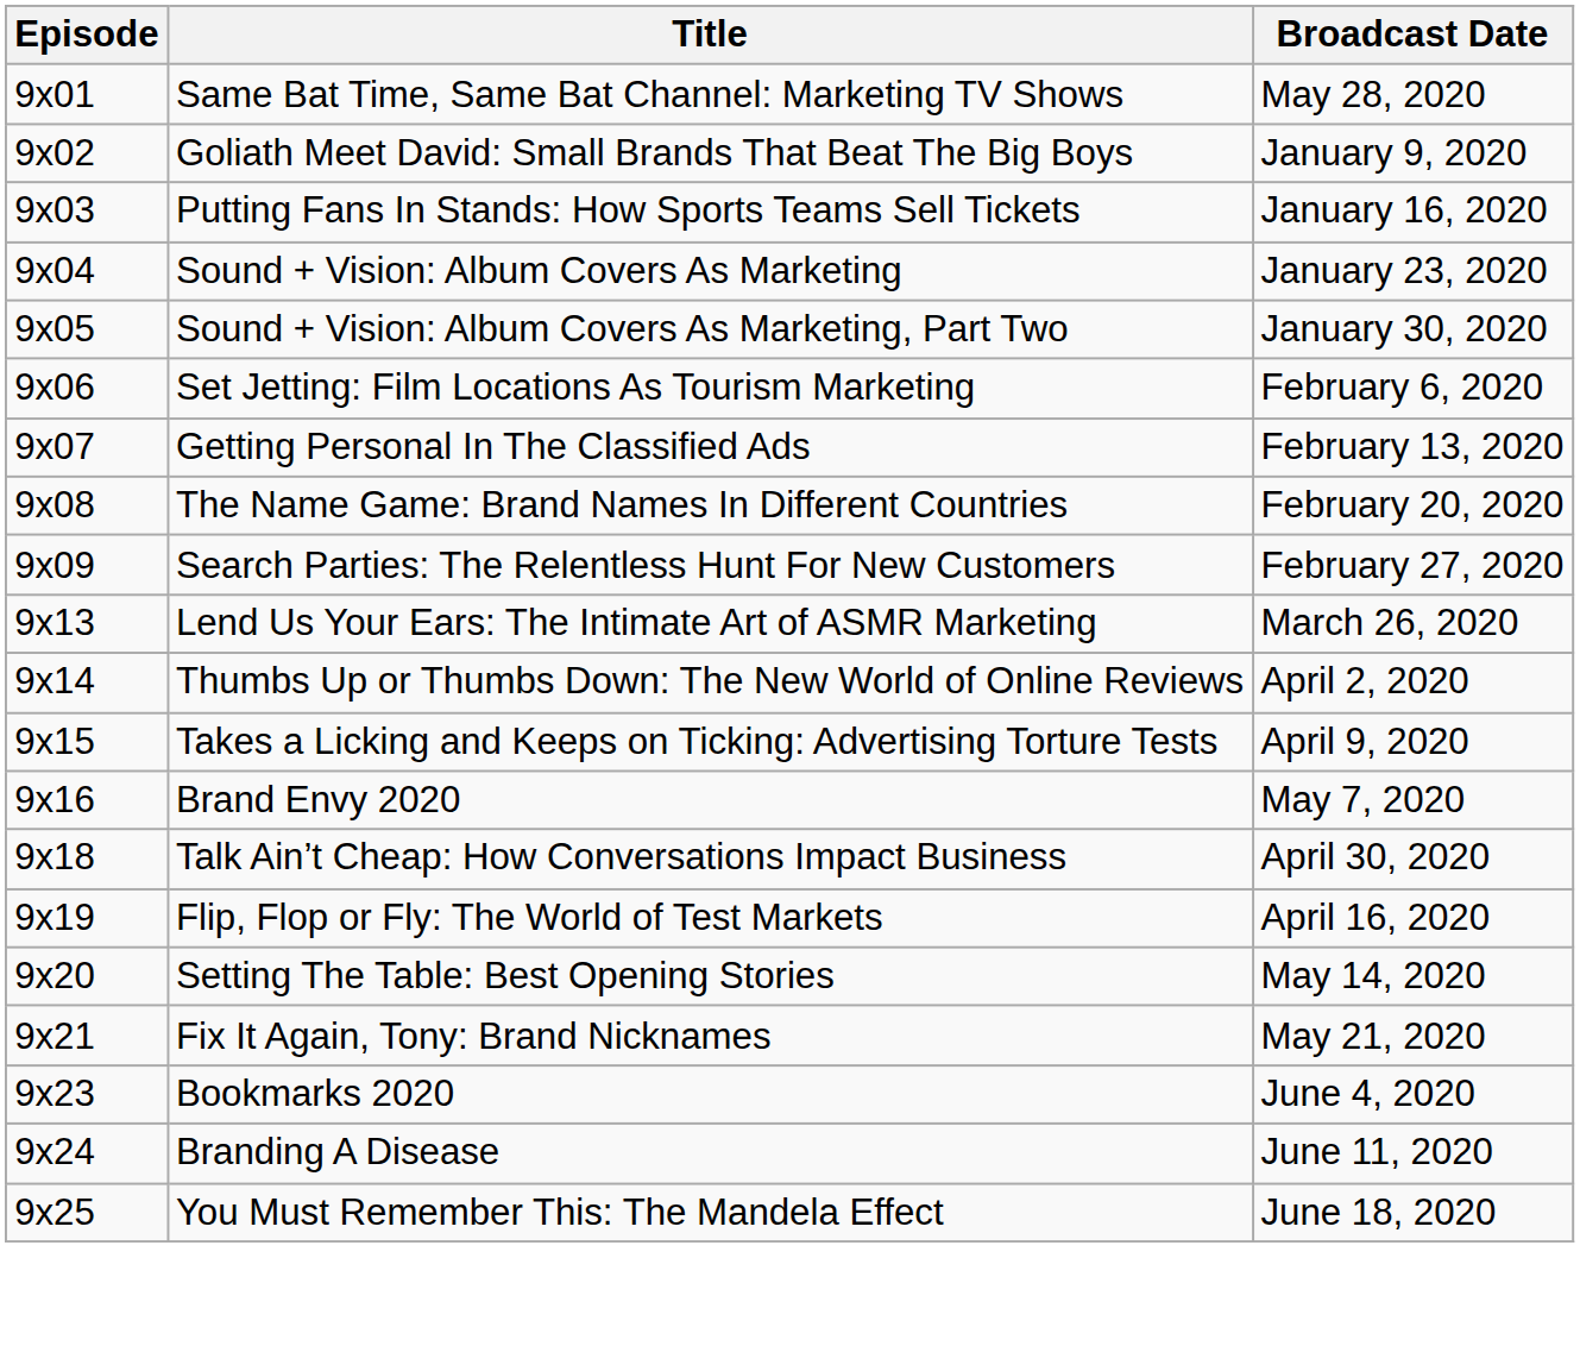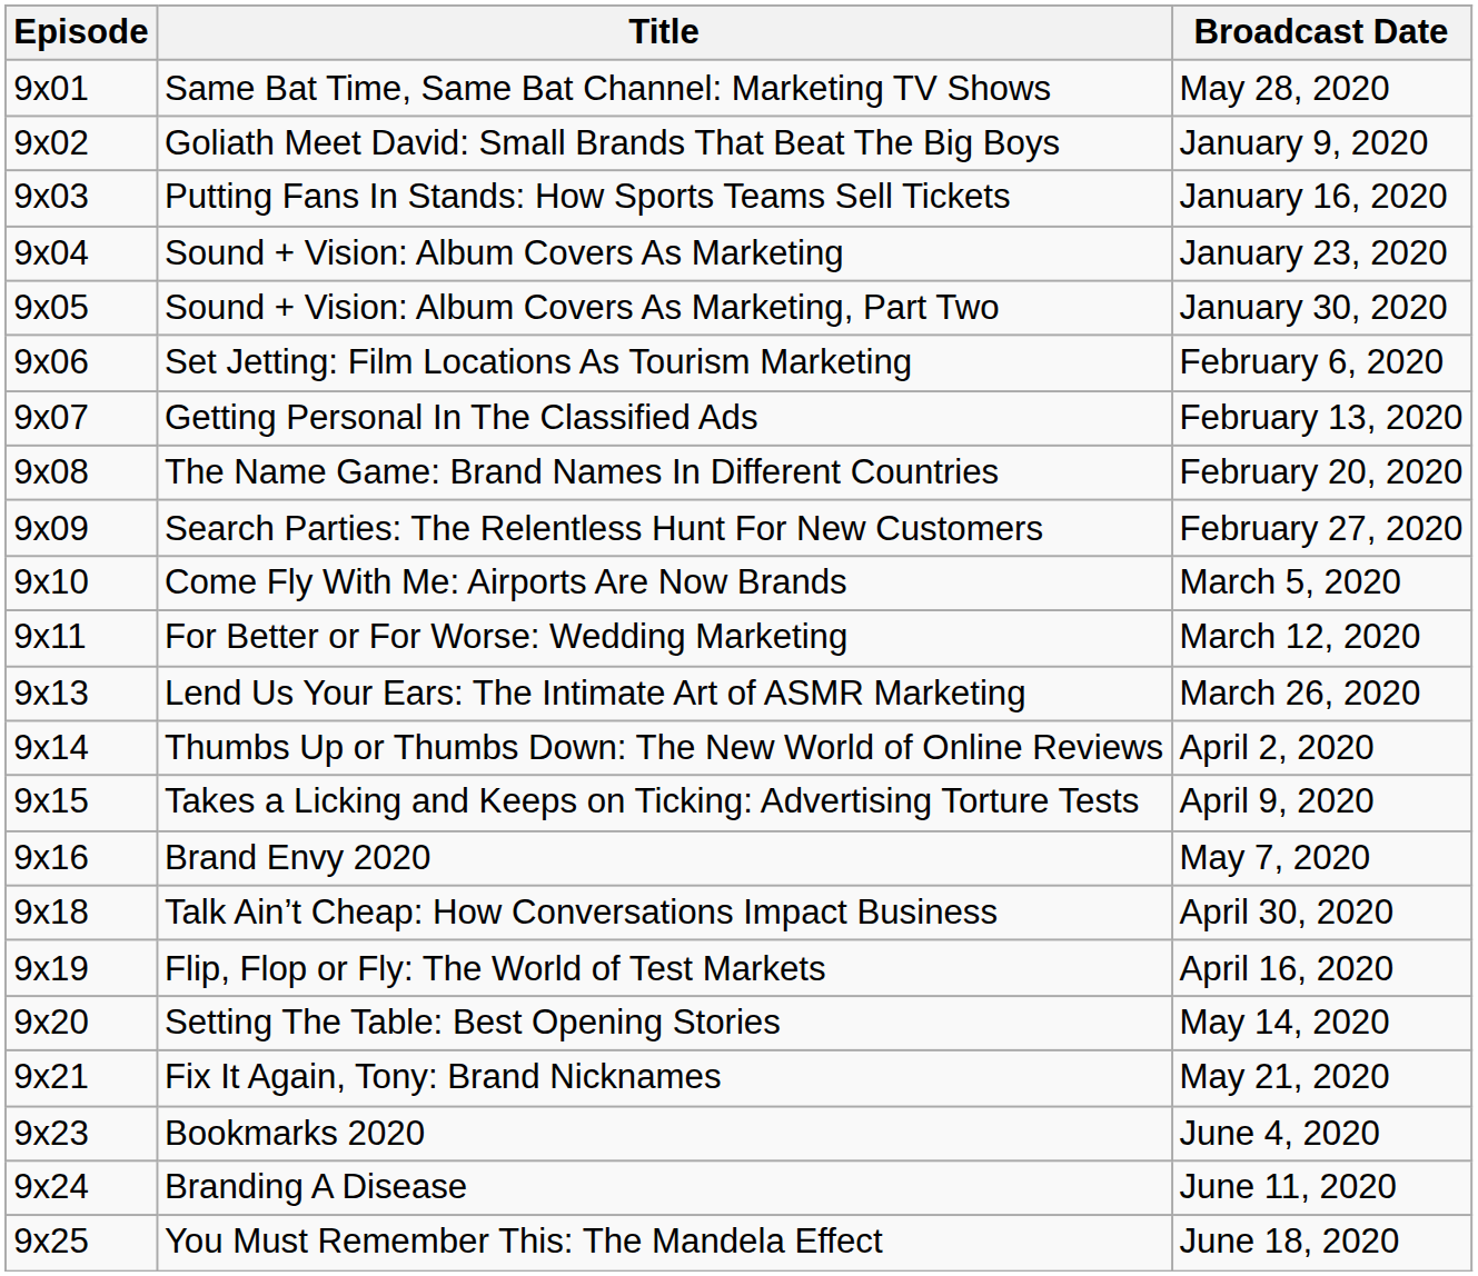 <table class="wikitable sortable">
 <tr>
 <th>Episode</th>
 <th>Title</th>
 <th>Broadcast Date</th>
 </tr>
 <tr>
 <td>9x01</td>
 <td>Same Bat Time, Same Bat Channel: Marketing TV Shows</td>
 <td>May 28, 2020</td>
 </tr>
 <tr>
 <td>9x02</td>
 <td>Goliath Meet David: Small Brands That Beat The Big Boys</td>
 <td>January 9, 2020</td>
 </tr>
 <tr>
 <td>9x03</td>
 <td>Putting Fans In Stands: How Sports Teams Sell Tickets</td>
 <td>January 16, 2020</td>
 </tr>
 <tr>
 <td>9x04</td>
 <td>Sound + Vision: Album Covers As Marketing</td>
 <td>January 23, 2020</td>
 </tr>
 <tr>
 <td>9x05</td>
 <td>Sound + Vision: Album Covers As Marketing, Part Two</td>
 <td>January 30, 2020</td>
 </tr>
 <tr>
 <td>9x06</td>
 <td>Set Jetting: Film Locations As Tourism Marketing</td>
 <td>February 6, 2020</td>
 </tr>
 <tr>
 <td>9x07</td>
 <td>Getting Personal In The Classified Ads</td>
 <td>February 13, 2020</td>
 </tr>
 <tr>
 <td>9x08</td>
 <td>The Name Game: Brand Names In Different Countries</td>
 <td>February 20, 2020</td>
 </tr>
 <tr>
 <td>9x09</td>
 <td>Search Parties: The Relentless Hunt For New Customers</td>
 <td>February 27, 2020</td>
+</tr>
+<tr>
+<td>9x10</td>
+<td>Come Fly With Me: Airports Are Now Brands</td>
+<td>March 5, 2020</td>
+</tr>
+<tr>
+<td>9x11</td>
+<td>For Better or For Worse: Wedding Marketing</td>
+<td>March 12, 2020</td>
 </tr>
 <tr>
 <td>9x13</td>
 <td>Lend Us Your Ears: The Intimate Art of ASMR Marketing</td>
 <td>March 26, 2020</td>
 </tr>
 <tr>
 <td>9x14</td>
 <td>Thumbs Up or Thumbs Down: The New World of Online Reviews</td>
 <td>April 2, 2020</td>
 </tr>
 <tr>
 <td>9x15</td>
 <td>Takes a Licking and Keeps on Ticking: Advertising Torture Tests</td>
 <td>April 9, 2020</td>
 </tr>
 <tr>
 <td>9x16</td>
 <td>Brand Envy 2020</td>
 <td>May 7, 2020</td>
 </tr>
 <tr>
 <td>9x18</td>
 <td>Talk Ain’t Cheap: How Conversations Impact Business</td>
 <td>April 30, 2020</td>
 </tr>
 <tr>
 <td>9x19</td>
 <td>Flip, Flop or Fly: The World of Test Markets</td>
 <td>April 16, 2020</td>
 </tr>
 <tr>
 <td>9x20</td>
 <td>Setting The Table: Best Opening Stories</td>
 <td>May 14, 2020</td>
 </tr>
 <tr>
 <td>9x21</td>
 <td>Fix It Again, Tony: Brand Nicknames</td>
 <td>May 21, 2020</td>
 </tr>
 <tr>
 <td>9x23</td>
 <td>Bookmarks 2020</td>
 <td>June 4, 2020</td>
 </tr>
 <tr>
 <td>9x24</td>
 <td>Branding A Disease</td>
 <td>June 11, 2020</td>
 </tr>
 <tr>
 <td>9x25</td>
 <td>You Must Remember This: The Mandela Effect</td>
 <td>June 18, 2020</td>
 </tr>
 <tr>
 </tr>
 </table>
